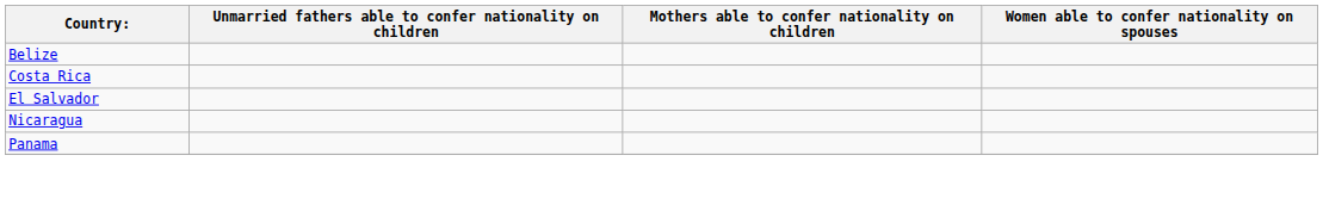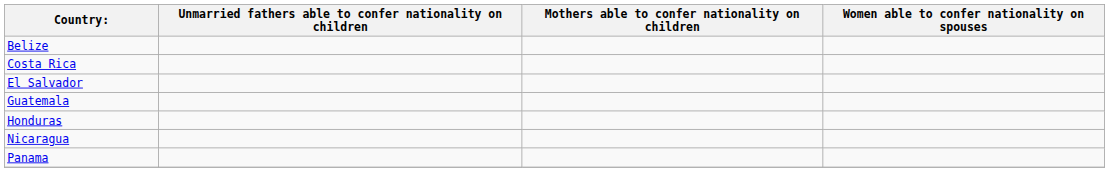 <table class="wikitable" style="margin: 1em 1em 1em 0;">
 <tr style="text-align:center;">
 <th scope="col" style="width: 13em;">Country:</th>
 <th scope="col">Unmarried fathers able to confer nationality on children</th>
 <th scope="col">Mothers able to confer nationality on children</th>
 <th scope="col">Women able to confer nationality on spouses</th>
 </tr>
 <tr>
 <td> <a href='#'>Belize</a></td>
 <td></td>
 <td></td>
 <td></td>
 </tr>
 <tr>
 <td> <a href='#'>Costa Rica</a></td>
 <td></td>
 <td></td>
 <td></td>
 </tr>
 <tr>
 <td> <a href='#'>El Salvador</a></td>
 <td></td>
 <td></td>
 <td></td>
 </tr>
 <tr>
+<td> <a href='#'>Guatemala</a></td>
+<td></td>
+<td></td>
+<td></td>
+</tr>
+<tr>
+<td> <a href='#'>Honduras</a></td>
+<td></td>
+<td></td>
+<td></td>
+</tr>
+<tr>
 <td> <a href='#'>Nicaragua</a></td>
 <td></td>
 <td></td>
 <td></td>
 </tr>
 <tr>
 <td> <a href='#'>Panama</a></td>
 <td></td>
 <td></td>
 <td></td>
 </tr>
 <tr>
 </tr>
 </table>
